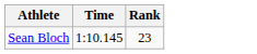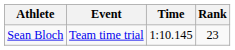 <table class=wikitable style="font-size:90%">
 <tr>
 <th>Athlete</th>
+<th>Event</th>
 <th>Time</th>
 <th>Rank</th>
 </tr>
 <tr align=center>
 <td align=left><a href='#'>Sean Bloch</a></td>
+<td align=left><a href='#'>Team time trial</a></td>
 <td>1:10.145</td>
 <td>23</td>
 </tr>
 </table>
